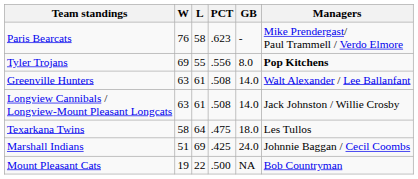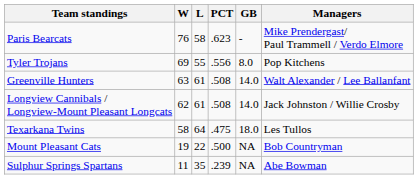 <table class="wikitable">
 <tr>
 <th>Team standings</th>
 <th>W</th>
 <th>L</th>
 <th>PCT</th>
 <th>GB</th>
 <th>Managers</th>
 </tr>
 <tr>
 <td><a href='#'>Paris Bearcats</a></td>
 <td>76</td>
 <td>58</td>
 <td>.623</td>
 <td>-</td>
 <td><a href='#'>Mike Prendergast</a>/ <br>Paul Trammell / <a href='#'>Verdo Elmore</a></td>
 </tr>
 <tr>
 <td><a href='#'>Tyler Trojans</a></td>
 <td>69</td>
 <td>55</td>
 <td>.556</td>
 <td>8.0</td>
-<td><strong>Pop Kitchens</strong></td>
+<td>Pop Kitchens</td>
 </tr>
 <tr>
 <td><a href='#'>Greenville Hunters</a></td>
 <td>63</td>
 <td>61</td>
 <td>.508</td>
 <td>14.0</td>
 <td><a href='#'>Walt Alexander</a> / <a href='#'>Lee Ballanfant</a></td>
 </tr>
 <tr>
 <td><a href='#'>Longview Cannibals</a> /<br> <a href='#'>Longview-Mount Pleasant Longcats</a></td>
-<td>63</td>
+<td>62</td>
 <td>61</td>
 <td>.508</td>
 <td>14.0</td>
 <td>Jack Johnston / Willie Crosby</td>
 </tr>
 <tr>
 <td><a href='#'>Texarkana Twins</a></td>
 <td>58</td>
 <td>64</td>
 <td>.475</td>
 <td>18.0</td>
 <td>Les Tullos</td>
 </tr>
 <tr>
-<td><a href='#'>Marshall Indians</a></td>
-<td>51</td>
-<td>69</td>
-<td>.425</td>
-<td>24.0</td>
-<td>Johnnie Baggan / <a href='#'>Cecil Coombs</a></td>
-</tr>
-<tr>
 <td><a href='#'>Mount Pleasant Cats</a></td>
 <td>19</td>
 <td>22</td>
 <td>.500</td>
 <td>NA</td>
 <td><a href='#'>Bob Countryman</a></td>
 </tr>
+<tr>
+<td><a href='#'>Sulphur Springs Spartans</a></td>
+<td>11</td>
+<td>35</td>
+<td>.239</td>
+<td>NA</td>
+<td><a href='#'>Abe Bowman</a></td>
+</tr>
 </table>
